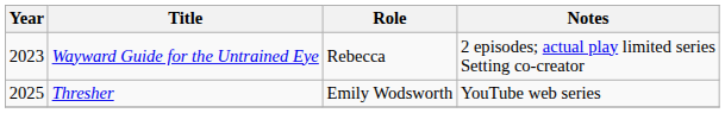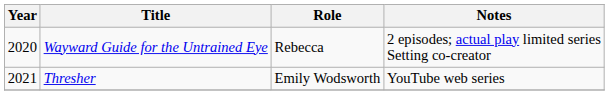 <table class="wikitable sortable">
 <tr>
 <th>Year</th>
 <th>Title</th>
 <th>Role</th>
 <th class="unsortable">Notes</th>
 </tr>
 <tr>
-<td>2023</td>
+<td>2020</td>
 <td><em><a href='#'>Wayward Guide for the Untrained Eye</a></em></td>
 <td>Rebecca</td>
 <td>2 episodes; <a href='#'>actual play</a> limited series<br>Setting co-creator</td>
 </tr>
 <tr>
-<td>2025</td>
+<td>2021</td>
 <td><em><a href='#'>Thresher</a></em></td>
 <td>Emily Wodsworth</td>
 <td>YouTube web series</td>
 </tr>
 <tr>
 </tr>
 </table>
